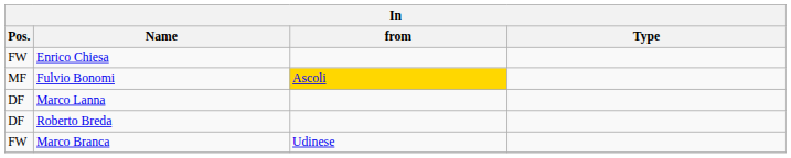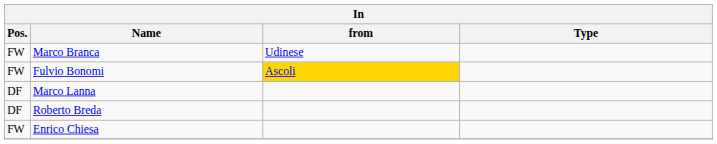 <table class="wikitable" style="font-size:90%;width:99%;">
 <tr>
 <th colspan="4">In</th>
 </tr>
 <tr>
 <th width=3%>Pos.</th>
 <th width=33%>Name</th>
 <th width=28%>from</th>
 <th width=36%>Type</th>
 </tr>
 <tr>
 <td>FW</td>
-<td><a href='#'>Enrico Chiesa</a></td>
-<td></td>
+<td><a href='#'>Marco Branca</a></td>
+<td><a href='#'>Udinese</a></td>
 <td></td>
 </tr>
 <tr>
-<td>MF</td>
+<td>FW</td>
 <td><a href='#'>Fulvio Bonomi</a></td>
 <td style="background: gold;"><a href='#'>Ascoli</a></td>
 <td></td>
 </tr>
 <tr>
 <td>DF</td>
 <td><a href='#'>Marco Lanna</a></td>
 <td></td>
 <td></td>
 </tr>
 <tr>
 <td>DF</td>
 <td><a href='#'>Roberto Breda</a></td>
 <td></td>
 <td></td>
 </tr>
 <tr>
 <td>FW</td>
-<td><a href='#'>Marco Branca</a></td>
-<td><a href='#'>Udinese</a></td>
+<td><a href='#'>Enrico Chiesa</a></td>
+<td></td>
 <td></td>
 </tr>
 <tr>
 </tr>
 </table>
